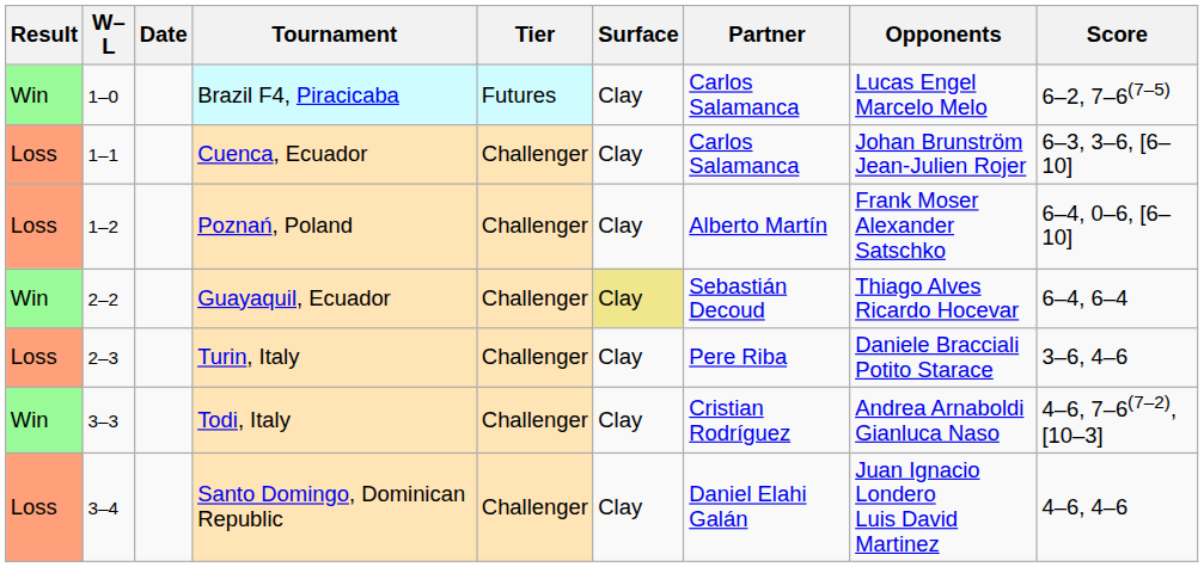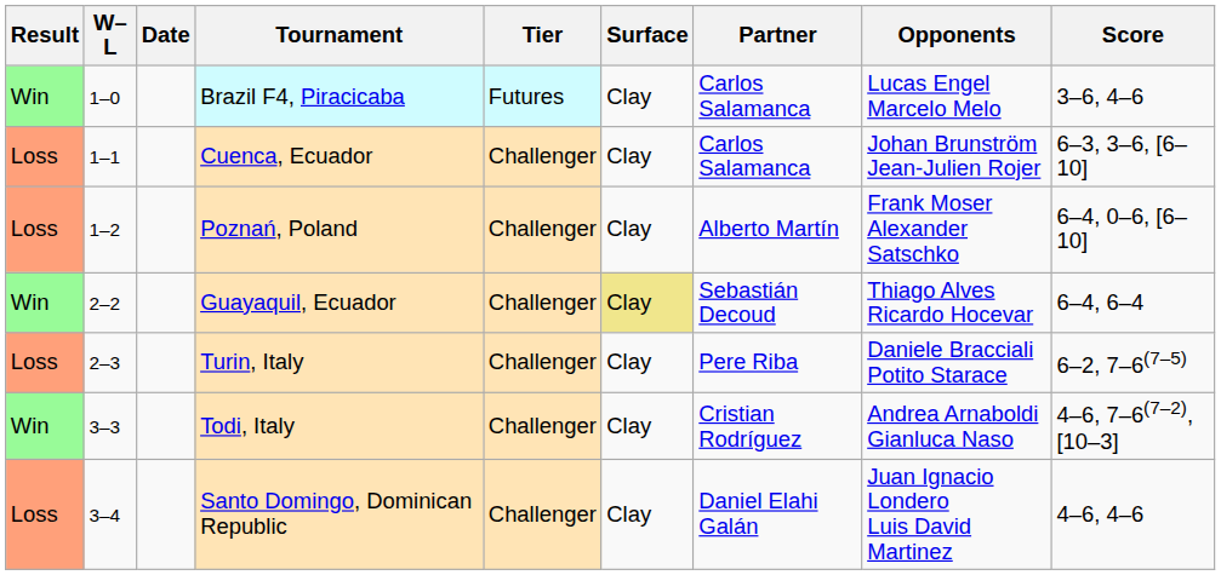 <table class="sortable wikitable">
 <tr>
 <th>Result</th>
 <th class=unsortable>W–L</th>
 <th>Date</th>
 <th>Tournament</th>
 <th>Tier</th>
 <th>Surface</th>
 <th>Partner</th>
 <th>Opponents</th>
 <th class=unsortable>Score</th>
 </tr>
 <tr>
 <td bgcolor=98FB98>Win</td>
 <td><small>1–0</small></td>
 <td></td>
 <td style=background:#cffcff>Brazil F4, <a href='#'>Piracicaba</a></td>
 <td style=background:#cffcff>Futures</td>
 <td>Clay</td>
 <td> <a href='#'>Carlos Salamanca</a></td>
 <td> <a href='#'>Lucas Engel</a> <br> <a href='#'>Marcelo Melo</a></td>
-<td>6–2, 7–6<sup>(7–5)</sup></td>
+<td>3–6, 4–6</td>
 </tr>
 <tr>
 <td bgcolor=FFA07A>Loss</td>
 <td><small>1–1</small></td>
 <td></td>
 <td style="background:moccasin;"><a href='#'>Cuenca</a>, Ecuador</td>
 <td style="background:moccasin;">Challenger</td>
 <td>Clay</td>
 <td> <a href='#'>Carlos Salamanca</a></td>
 <td> <a href='#'>Johan Brunström</a> <br> <a href='#'>Jean-Julien Rojer</a></td>
 <td>6–3, 3–6, [6–10]</td>
 </tr>
 <tr>
 <td bgcolor=FFA07A>Loss</td>
 <td><small>1–2</small></td>
 <td></td>
 <td style="background:moccasin;"><a href='#'>Poznań</a>, Poland</td>
 <td style="background:moccasin;">Challenger</td>
 <td>Clay</td>
 <td> <a href='#'>Alberto Martín</a></td>
 <td> <a href='#'>Frank Moser</a> <br> <a href='#'>Alexander Satschko</a></td>
 <td>6–4, 0–6, [6–10]</td>
 </tr>
 <tr>
 <td bgcolor=98FB98>Win</td>
 <td><small>2–2</small></td>
 <td></td>
 <td style="background:moccasin;"><a href='#'>Guayaquil</a>, Ecuador</td>
 <td style="background:moccasin;">Challenger</td>
 <td style="background: khaki;">Clay</td>
 <td> <a href='#'>Sebastián Decoud</a></td>
 <td> <a href='#'>Thiago Alves</a> <br> <a href='#'>Ricardo Hocevar</a></td>
 <td>6–4, 6–4</td>
 </tr>
 <tr>
 <td bgcolor=FFA07A>Loss</td>
 <td><small>2–3</small></td>
 <td></td>
 <td style="background:moccasin;"><a href='#'>Turin</a>, Italy</td>
 <td style="background:moccasin;">Challenger</td>
 <td>Clay</td>
 <td> <a href='#'>Pere Riba</a></td>
 <td> <a href='#'>Daniele Bracciali</a> <br> <a href='#'>Potito Starace</a></td>
-<td>3–6, 4–6</td>
+<td>6–2, 7–6<sup>(7–5)</sup></td>
 </tr>
 <tr>
 <td bgcolor=98FB98>Win</td>
 <td><small>3–3</small></td>
 <td></td>
 <td style="background:moccasin;"><a href='#'>Todi</a>, Italy</td>
 <td style="background:moccasin;">Challenger</td>
 <td>Clay</td>
 <td> <a href='#'>Cristian Rodríguez</a></td>
 <td> <a href='#'>Andrea Arnaboldi</a> <br> <a href='#'>Gianluca Naso</a></td>
 <td>4–6, 7–6<sup>(7–2)</sup>, [10–3]</td>
 </tr>
 <tr>
 <td bgcolor=FFA07A>Loss</td>
 <td><small>3–4</small></td>
 <td></td>
 <td style="background:moccasin;"><a href='#'>Santo Domingo</a>, Dominican Republic</td>
 <td style="background:moccasin;">Challenger</td>
 <td>Clay</td>
 <td> <a href='#'>Daniel Elahi Galán</a></td>
 <td> <a href='#'>Juan Ignacio Londero</a> <br> <a href='#'>Luis David Martinez</a></td>
 <td>4–6, 4–6</td>
 </tr>
 </table>
